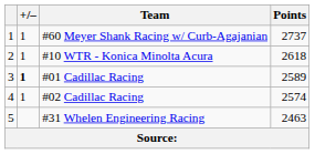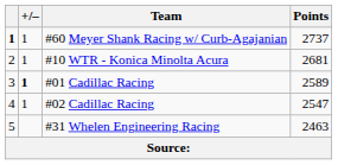 <table class="wikitable" style="font-size: 95%;">
 <tr>
 <th scope="col"></th>
 <th scope="col">+/–</th>
 <th scope="col">Team</th>
 <th scope="col">Points</th>
 </tr>
 <tr>
-<td align=center>1</td>
+<td align=center><strong>1</strong></td>
 <td align="left"> 1</td>
 <td> #60 <a href='#'>Meyer Shank Racing w/ Curb-Agajanian</a></td>
 <td align=right>2737</td>
 </tr>
 <tr>
 <td align=center>2</td>
 <td align="left"> 1</td>
 <td> #10 <a href='#'>WTR - Konica Minolta Acura</a></td>
-<td align=right>2618</td>
+<td align=right>2681</td>
 </tr>
 <tr>
 <td align=center>3</td>
 <td align="left"><strong> 1</strong></td>
 <td> #01 <a href='#'>Cadillac Racing</a></td>
 <td align=right>2589</td>
 </tr>
 <tr>
 <td align=center>4</td>
 <td align="left"> 1</td>
 <td> #02 <a href='#'>Cadillac Racing</a></td>
-<td align=right>2574</td>
+<td align=right>2547</td>
 </tr>
 <tr>
 <td align=center>5</td>
 <td align="left"></td>
 <td> #31 <a href='#'>Whelen Engineering Racing</a></td>
 <td align=right>2463</td>
 </tr>
 <tr>
 <th colspan=5>Source:</th>
 </tr>
 </table>
